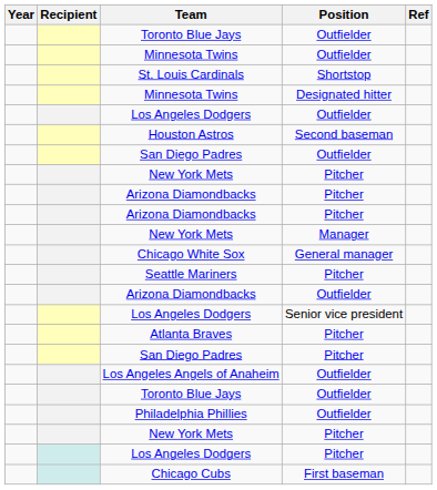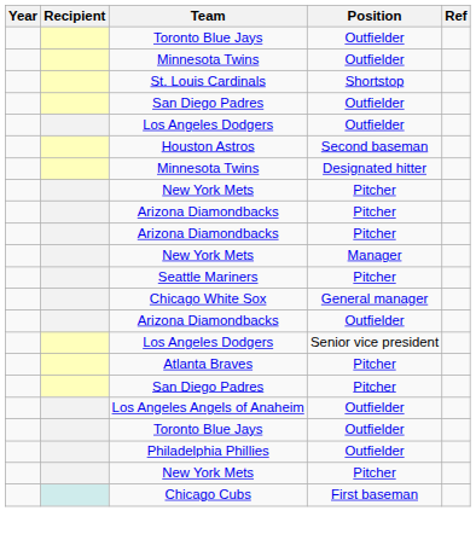 <table class="wikitable sortable plainrowheaders" style="text-align:center;">
 <tr>
 <th scope="col">Year</th>
 <th scope="col">Recipient</th>
 <th scope="col">Team</th>
 <th scope="col">Position</th>
 <th scope="col" class=unsortable>Ref</th>
 </tr>
 <tr>
 <td></td>
 <th scope="row" style="background:#ffb; text-align:center"></th>
 <td><a href='#'>Toronto Blue Jays</a></td>
 <td><a href='#'>Outfielder</a></td>
 <td></td>
 </tr>
 <tr>
 <td></td>
 <th scope="row" style="background:#ffb; text-align:center"></th>
 <td><a href='#'>Minnesota Twins</a></td>
 <td><a href='#'>Outfielder</a></td>
 <td></td>
 </tr>
 <tr>
 <td></td>
 <th scope="row" style="background:#ffb; text-align:center"></th>
 <td><a href='#'>St. Louis Cardinals</a></td>
 <td><a href='#'>Shortstop</a></td>
 <td></td>
 </tr>
 <tr>
 <td></td>
 <th scope="row" style="background:#ffb; text-align:center"></th>
-<td><a href='#'>Minnesota Twins</a></td>
-<td><a href='#'>Designated hitter</a></td>
+<td><a href='#'>San Diego Padres</a></td>
+<td><a href='#'>Outfielder</a></td>
 <td></td>
 </tr>
 <tr>
 <td></td>
 <th scope="row" style="text-align:center"></th>
 <td><a href='#'>Los Angeles Dodgers</a></td>
 <td><a href='#'>Outfielder</a></td>
 <td></td>
 </tr>
 <tr>
 <td></td>
 <th scope="row" style="background:#ffb; text-align:center"></th>
 <td><a href='#'>Houston Astros</a></td>
 <td><a href='#'>Second baseman</a></td>
 <td></td>
 </tr>
 <tr>
 <td></td>
 <th scope="row" style="background:#ffb; text-align:center"></th>
-<td><a href='#'>San Diego Padres</a></td>
-<td><a href='#'>Outfielder</a></td>
+<td><a href='#'>Minnesota Twins</a></td>
+<td><a href='#'>Designated hitter</a></td>
 <td></td>
 </tr>
 <tr>
 <td></td>
 <th scope="row" style="text-align:center"></th>
 <td><a href='#'>New York Mets</a></td>
 <td><a href='#'>Pitcher</a></td>
 <td></td>
 </tr>
 <tr>
 <td></td>
 <th scope="row" style="text-align:center"></th>
 <td><a href='#'>Arizona Diamondbacks</a></td>
 <td><a href='#'>Pitcher</a></td>
 <td></td>
 </tr>
 <tr>
 <td></td>
 <th scope="row" style="text-align:center"></th>
 <td><a href='#'>Arizona Diamondbacks</a></td>
 <td><a href='#'>Pitcher</a></td>
 <td></td>
 </tr>
 <tr>
 <td></td>
 <th scope="row" style="text-align:center"></th>
 <td><a href='#'>New York Mets</a></td>
 <td><a href='#'>Manager</a></td>
 <td></td>
 </tr>
 <tr>
 <td></td>
 <th scope="row" style="text-align:center"></th>
-<td><a href='#'>Chicago White Sox</a></td>
-<td><a href='#'>General manager</a></td>
+<td><a href='#'>Seattle Mariners</a></td>
+<td><a href='#'>Pitcher</a></td>
 <td></td>
 </tr>
 <tr>
 <td></td>
 <th scope="row" style="text-align:center"></th>
-<td><a href='#'>Seattle Mariners</a></td>
-<td><a href='#'>Pitcher</a></td>
+<td><a href='#'>Chicago White Sox</a></td>
+<td><a href='#'>General manager</a></td>
 <td></td>
 </tr>
 <tr>
 <td></td>
 <th scope="row" style="text-align:center"></th>
 <td><a href='#'>Arizona Diamondbacks</a></td>
 <td><a href='#'>Outfielder</a></td>
 <td></td>
 </tr>
 <tr>
 <td></td>
 <th scope="row" style="background:#ffb; text-align:center"></th>
 <td><a href='#'>Los Angeles Dodgers</a></td>
 <td>Senior vice president</td>
 <td></td>
 </tr>
 <tr>
 <td></td>
 <th scope="row" style="background:#ffb; text-align:center"></th>
 <td><a href='#'>Atlanta Braves</a></td>
 <td><a href='#'>Pitcher</a></td>
 <td></td>
 </tr>
 <tr>
 <td></td>
 <th scope="row" style="background:#ffb; text-align:center"></th>
 <td><a href='#'>San Diego Padres</a></td>
 <td><a href='#'>Pitcher</a></td>
 <td></td>
 </tr>
 <tr>
 <td></td>
 <th scope="row" style="text-align:center"></th>
 <td><a href='#'>Los Angeles Angels of Anaheim</a></td>
 <td><a href='#'>Outfielder</a></td>
 <td></td>
 </tr>
 <tr>
 <td></td>
 <th scope="row" style="text-align:center"></th>
 <td><a href='#'>Toronto Blue Jays</a></td>
 <td><a href='#'>Outfielder</a></td>
 <td></td>
 </tr>
 <tr>
 <td></td>
 <th scope="row" style="text-align:center"></th>
 <td><a href='#'>Philadelphia Phillies</a></td>
 <td><a href='#'>Outfielder</a></td>
 <td></td>
 </tr>
 <tr>
 <td></td>
 <th scope="row" style="text-align:center"></th>
 <td><a href='#'>New York Mets</a></td>
 <td><a href='#'>Pitcher</a></td>
 <td></td>
 </tr>
 <tr>
 <td></td>
 <th scope="row" style="background:#cfecec; text-align:center"></th>
-<td><a href='#'>Los Angeles Dodgers</a></td>
-<td><a href='#'>Pitcher</a></td>
-<td></td>
-</tr>
-<tr>
-<td></td>
-<th scope="row" style="background:#cfecec; text-align:center"></th>
 <td><a href='#'>Chicago Cubs</a></td>
 <td><a href='#'>First baseman</a></td>
 <td></td>
 </tr>
 </table>
